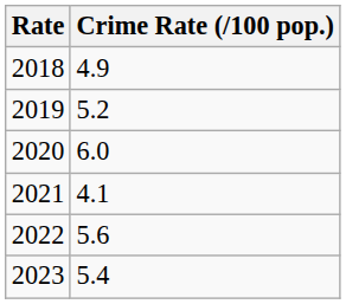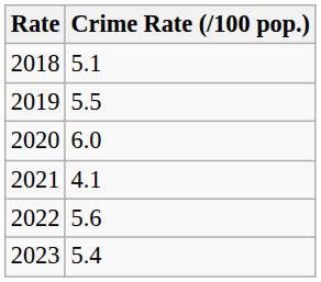 <table class="wikitable">
 <tr>
 <th>Rate</th>
 <th>Crime Rate (/100 pop.)</th>
 </tr>
 <tr>
 <td>2018</td>
-<td>4.9</td>
+<td>5.1</td>
 </tr>
 <tr>
 <td>2019</td>
-<td>5.2</td>
+<td>5.5</td>
 </tr>
 <tr>
 <td>2020</td>
 <td>6.0</td>
 </tr>
 <tr>
 <td>2021</td>
 <td>4.1</td>
 </tr>
 <tr>
 <td>2022</td>
 <td>5.6</td>
 </tr>
 <tr>
 <td>2023</td>
 <td>5.4</td>
 </tr>
 </table>
